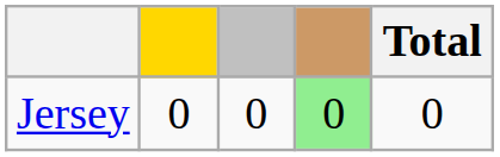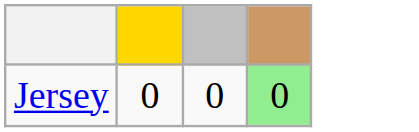 <table class="wikitable">
 <tr>
 <th></th>
 <th style="background-color:gold">        </th>
 <th style="background-color:silver">      </th>
 <th style="background-color:#CC9966">      </th>
-<th>Total</th>
 </tr>
 <tr align="center">
 <td> <a href='#'>Jersey</a></td>
 <td>0</td>
 <td>0</td>
 <td style="background: lightgreen;">0</td>
-<td>0</td>
 </tr>
 </table>
